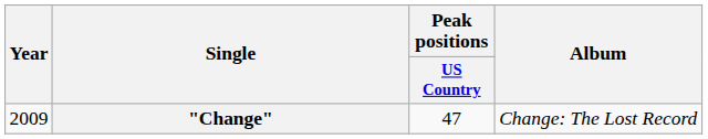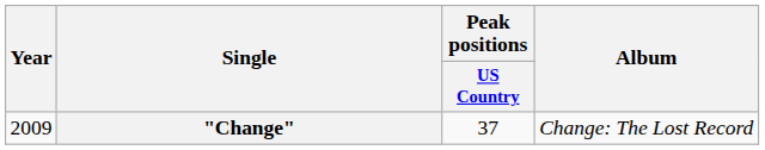 <table class="wikitable plainrowheaders" style="text-align:center;">
 <tr>
 <th rowspan="2">Year</th>
 <th rowspan="2" style="width:18em;">Single</th>
 <th>Peak positions</th>
 <th rowspan="2">Album</th>
 </tr>
 <tr style="font-size:smaller;">
 <th style="width:65px;"><a href='#'>US Country</a><br></th>
 </tr>
 <tr>
 <td>2009</td>
 <th scope="row">"Change"</th>
-<td>47</td>
+<td>37</td>
 <td style="text-align:left;"><em>Change: The Lost Record</em></td>
 </tr>
 </table>
